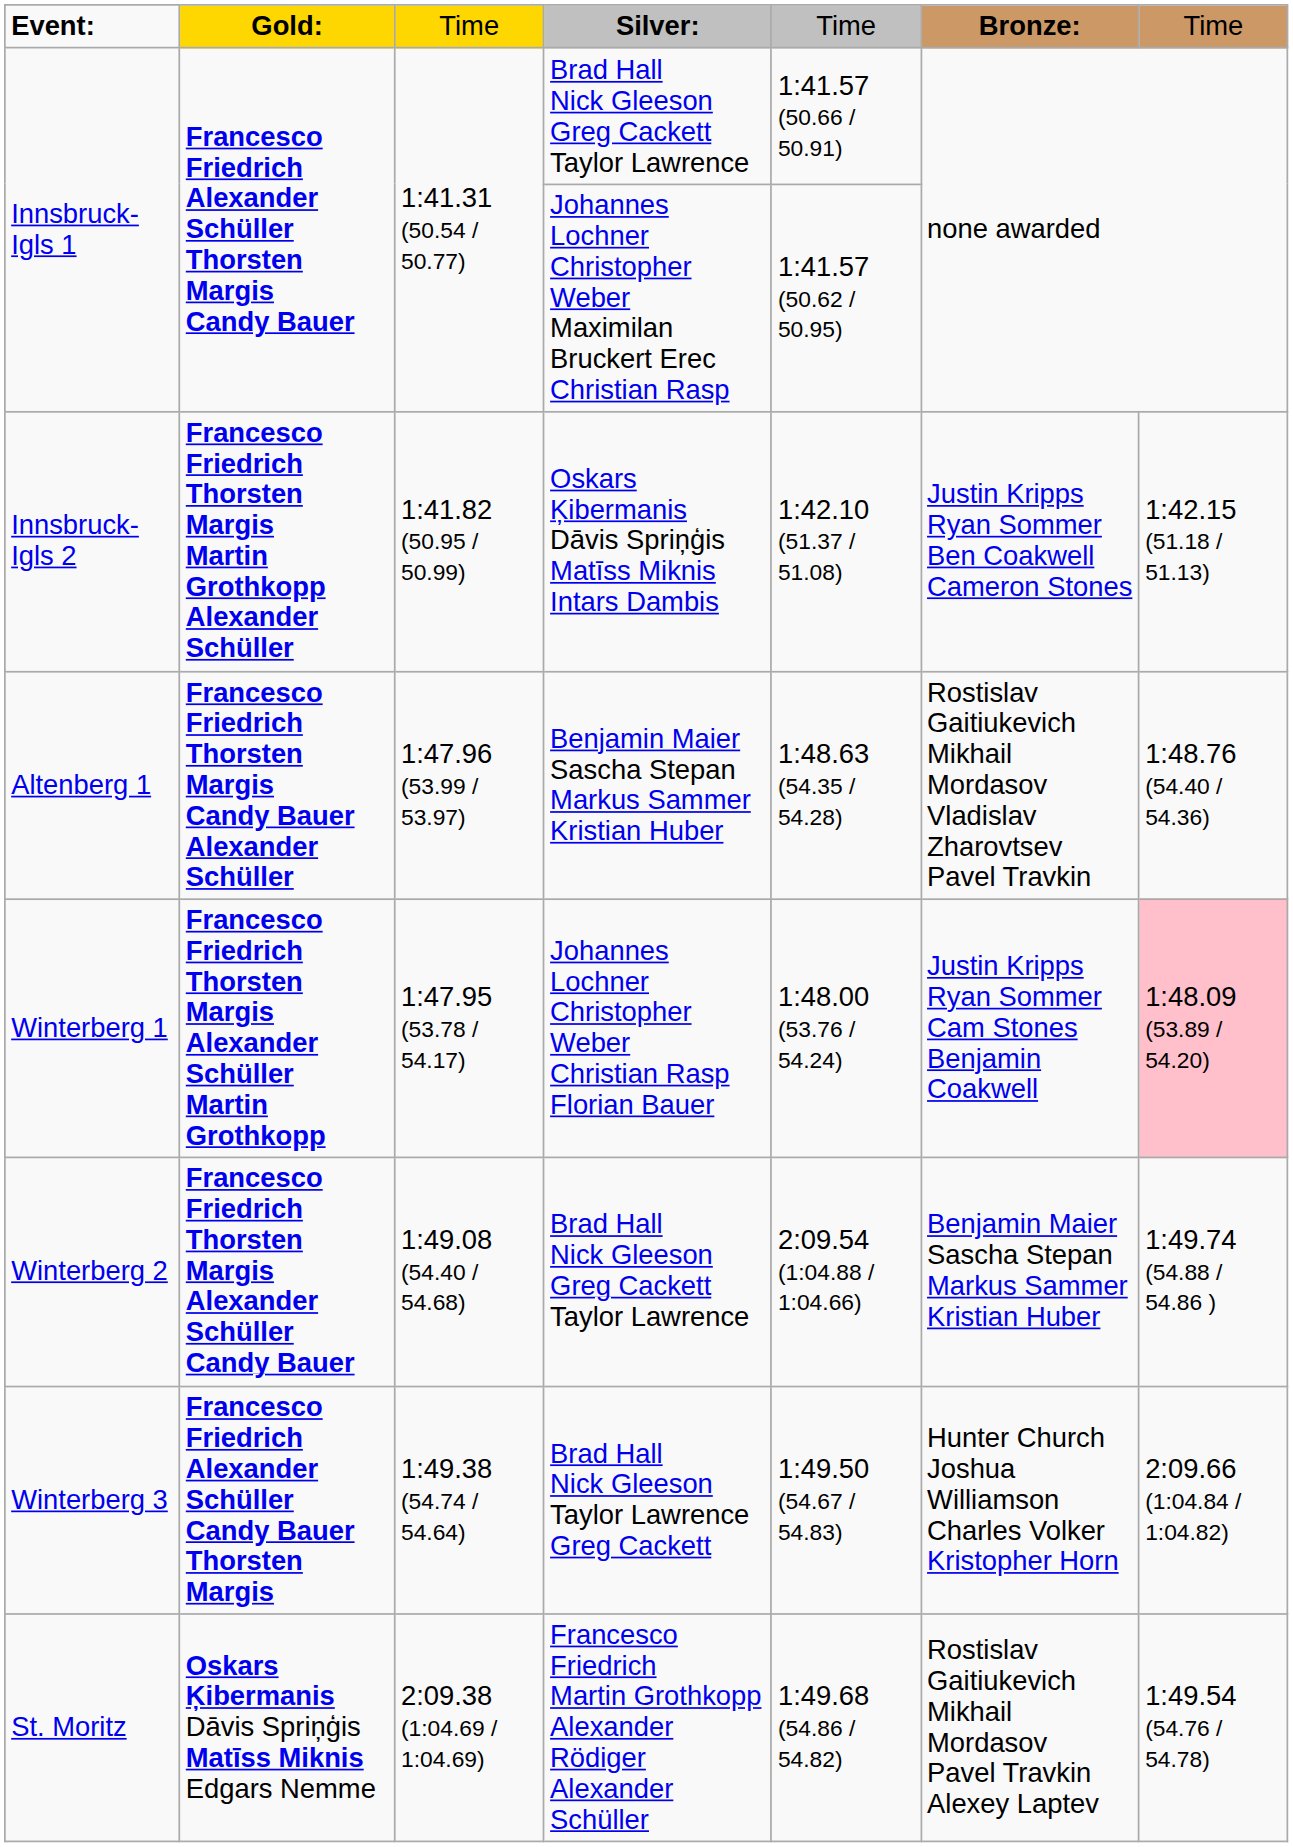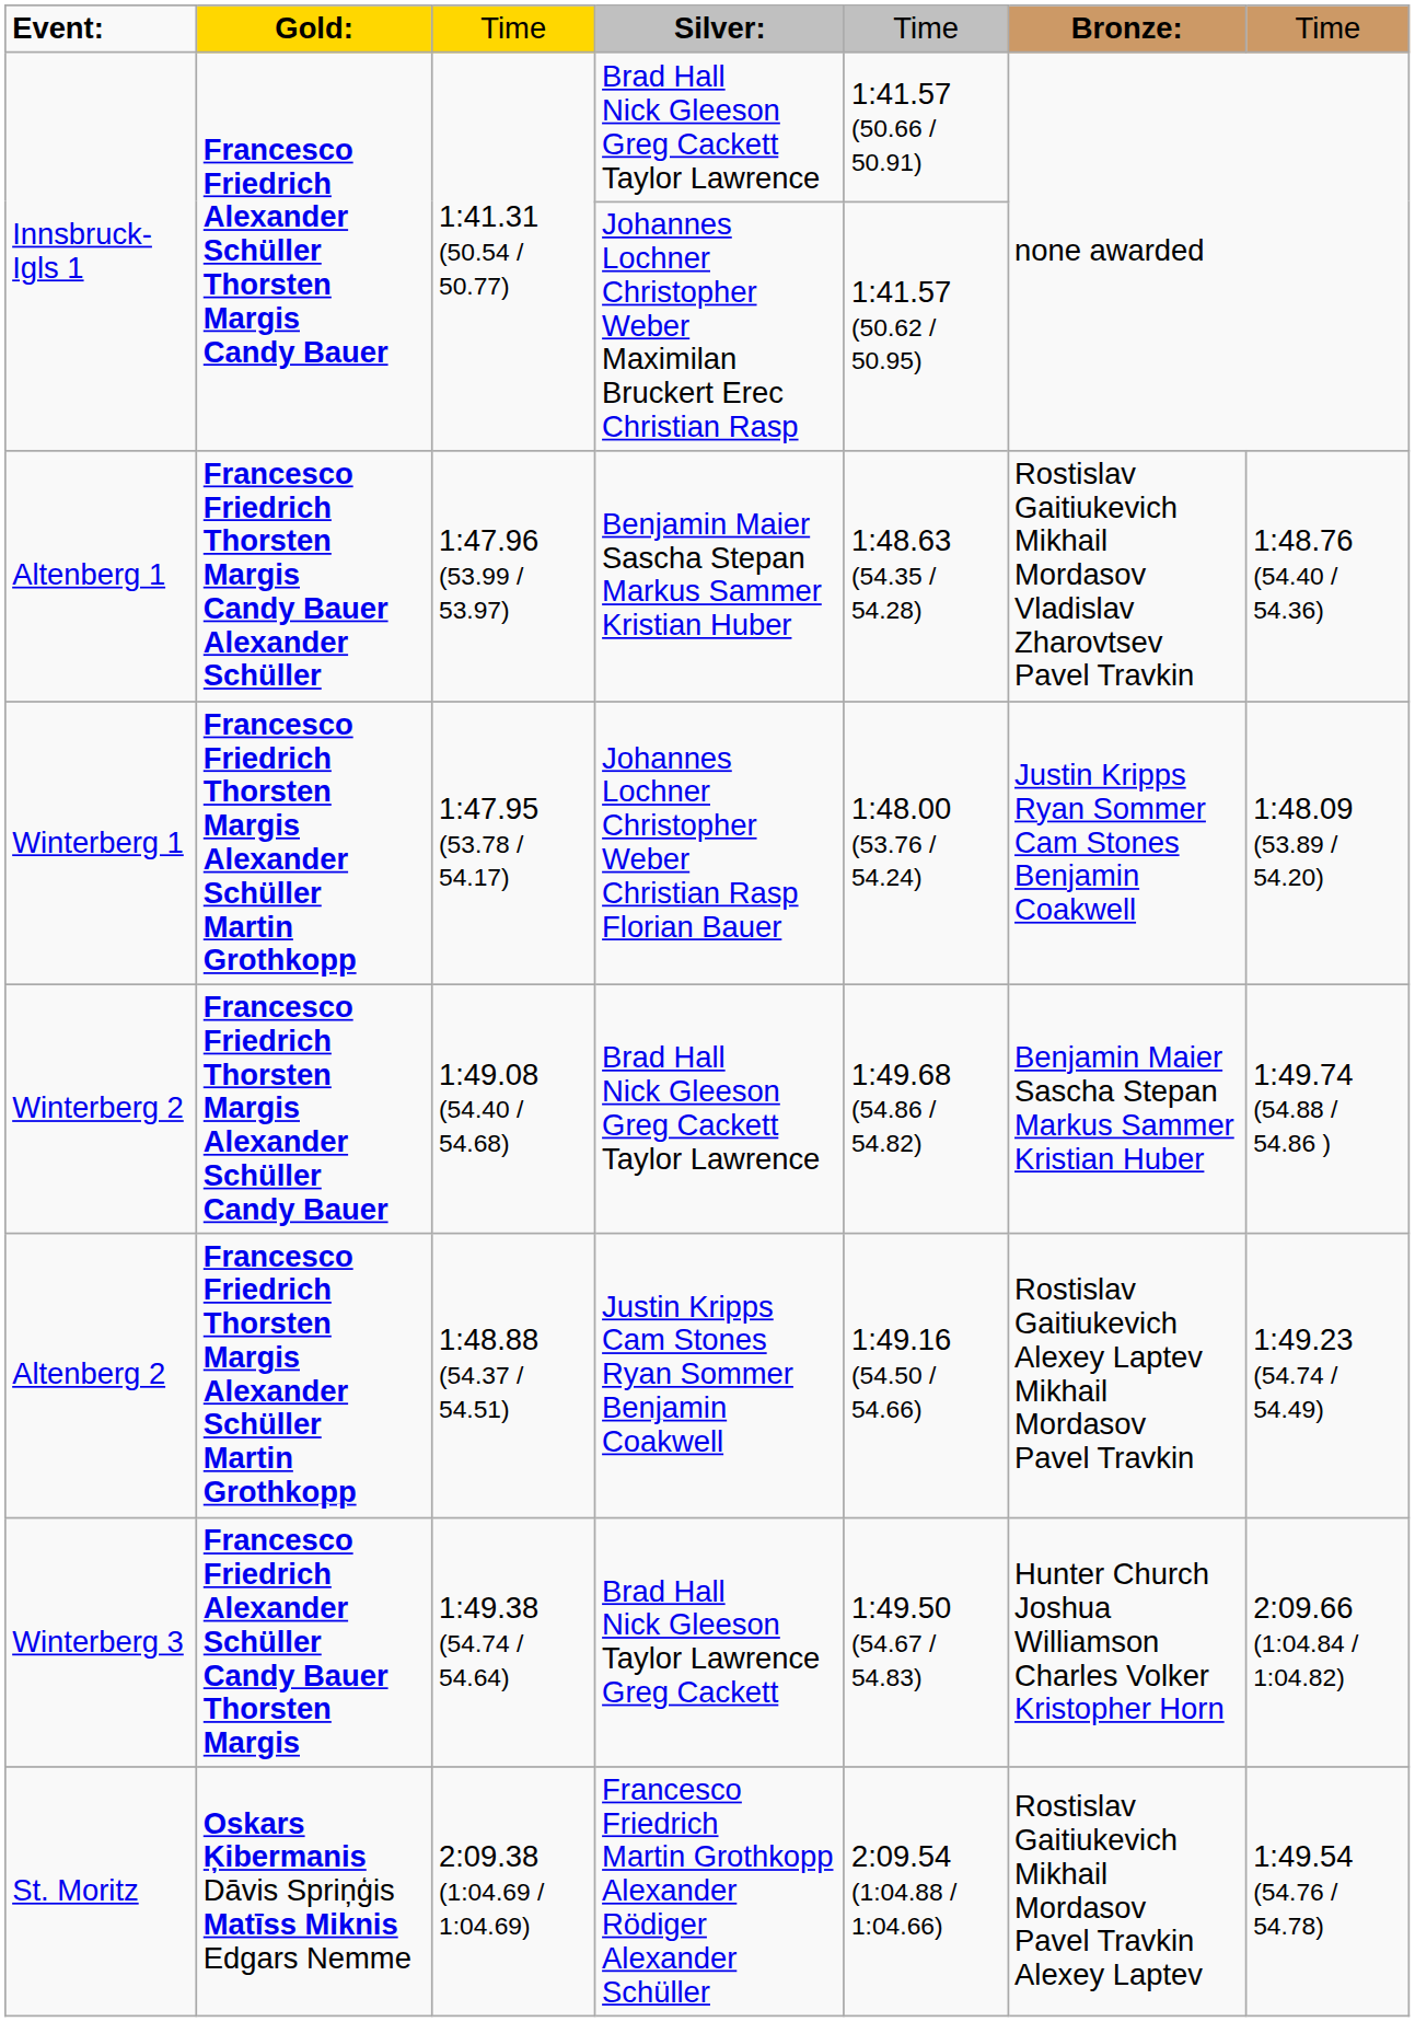 <table class="wikitable" style="width:85%;">
 <tr>
 <td><strong>Event:</strong></td>
 <td style="text-align:center; background:gold;"><strong>Gold:</strong></td>
 <td style="text-align:center; background:gold;">Time</td>
 <td style="text-align:center; background:silver;"><strong>Silver:</strong></td>
 <td style="text-align:center; background:silver;">Time</td>
 <td style="text-align:center; background:#c96;"><strong>Bronze:</strong></td>
 <td style="text-align:center; background:#c96;">Time</td>
 </tr>
 <tr>
 <td rowspan=2> <a href='#'>Innsbruck-Igls 1</a></td>
 <td rowspan=2><strong><a href='#'>Francesco Friedrich</a><br><a href='#'>Alexander Schüller</a><br><a href='#'>Thorsten Margis</a><br><a href='#'>Candy Bauer</a><br><small></small></strong></td>
 <td rowspan=2>1:41.31<br><small>(50.54 / 50.77)</small></td>
 <td><a href='#'>Brad Hall</a><br><a href='#'>Nick Gleeson</a><br><a href='#'>Greg Cackett</a><br>Taylor Lawrence<br><small></small></td>
 <td>1:41.57<br><small>(50.66 / 50.91)</small></td>
 <td rowspan=2 colspan="2">none awarded</td>
 </tr>
 <tr>
 <td><a href='#'>Johannes Lochner</a><br><a href='#'>Christopher Weber</a><br>Maximilan Bruckert Erec<br><a href='#'>Christian Rasp</a><br><small></small></td>
 <td>1:41.57<br><small>(50.62 / 50.95)</small></td>
 </tr>
 <tr>
-<td> <a href='#'>Innsbruck-Igls 2</a></td>
-<td><strong><a href='#'>Francesco Friedrich</a><br><a href='#'>Thorsten Margis</a><br><a href='#'>Martin Grothkopp</a><br><a href='#'>Alexander Schüller</a><br><small></small></strong></td>
-<td>1:41.82<br><small>(50.95 / 50.99)</small></td>
-<td><a href='#'>Oskars Ķibermanis</a><br>Dāvis Spriņģis<br><a href='#'>Matīss Miknis</a><br><a href='#'>Intars Dambis</a><br><small></small></td>
-<td>1:42.10<br><small>(51.37 / 51.08)</small></td>
-<td><a href='#'>Justin Kripps</a><br><a href='#'>Ryan Sommer</a><br><a href='#'>Ben Coakwell</a><br><a href='#'>Cameron Stones</a><br><small></small></td>
-<td>1:42.15<br><small>(51.18 / 51.13)</small></td>
-</tr>
-<tr>
 <td> <a href='#'>Altenberg 1</a></td>
 <td><strong><a href='#'>Francesco Friedrich</a><br><a href='#'>Thorsten Margis</a><br><a href='#'>Candy Bauer</a><br><a href='#'>Alexander Schüller</a><br><small></small></strong></td>
 <td>1:47.96<br><small>(53.99 / 53.97)</small></td>
 <td><a href='#'>Benjamin Maier</a><br>Sascha Stepan<br><a href='#'>Markus Sammer</a><br><a href='#'>Kristian Huber</a><br><small></small></td>
 <td>1:48.63<br><small>(54.35 / 54.28)</small></td>
 <td>Rostislav Gaitiukevich<br>Mikhail Mordasov<br>Vladislav Zharovtsev<br>Pavel Travkin<br><small></small></td>
 <td>1:48.76<br><small>(54.40 / 54.36)</small></td>
 </tr>
 <tr>
 <td> <a href='#'>Winterberg 1</a></td>
 <td><strong><a href='#'>Francesco Friedrich</a><br><a href='#'>Thorsten Margis</a><br><a href='#'>Alexander Schüller</a><br><a href='#'>Martin Grothkopp</a><br><small></small></strong></td>
 <td>1:47.95<br><small>(53.78 / 54.17)</small></td>
 <td><a href='#'>Johannes Lochner</a><br><a href='#'>Christopher Weber</a><br><a href='#'>Christian Rasp</a><br><a href='#'>Florian Bauer</a><br><small></small></td>
 <td>1:48.00<br><small>(53.76 / 54.24)</small></td>
 <td><a href='#'>Justin Kripps</a><br><a href='#'>Ryan Sommer</a><br><a href='#'>Cam Stones</a><br><a href='#'>Benjamin Coakwell</a><br><small></small></td>
-<td style="background: pink;">1:48.09<br><small>(53.89 / 54.20)</small></td>
+<td>1:48.09<br><small>(53.89 / 54.20)</small></td>
 </tr>
 <tr>
 <td> <a href='#'>Winterberg 2</a></td>
 <td><strong><a href='#'>Francesco Friedrich</a><br><a href='#'>Thorsten Margis</a><br><a href='#'>Alexander Schüller</a><br><a href='#'>Candy Bauer</a><br><small></small></strong></td>
 <td>1:49.08<br><small>(54.40 / 54.68)</small></td>
 <td><a href='#'>Brad Hall</a><br><a href='#'>Nick Gleeson</a><br><a href='#'>Greg Cackett</a><br>Taylor Lawrence<br><small></small></td>
-<td>2:09.54<br><small>(1:04.88 / 1:04.66)</small></td>
+<td>1:49.68<br><small>(54.86 / 54.82)</small></td>
 <td><a href='#'>Benjamin Maier</a><br>Sascha Stepan<br><a href='#'>Markus Sammer</a><br><a href='#'>Kristian Huber</a><br><small></small></td>
 <td>1:49.74<br><small>(54.88 / 54.86 )</small></td>
+</tr>
+<tr>
+<td> <a href='#'>Altenberg 2</a></td>
+<td><strong><a href='#'>Francesco Friedrich</a><br><a href='#'>Thorsten Margis</a><br><a href='#'>Alexander Schüller</a><br><a href='#'>Martin Grothkopp</a><br><small></small></strong></td>
+<td>1:48.88<br><small>(54.37 / 54.51)</small></td>
+<td><a href='#'>Justin Kripps</a><br><a href='#'>Cam Stones</a><br><a href='#'>Ryan Sommer</a><br><a href='#'>Benjamin Coakwell</a><br><small></small></td>
+<td>1:49.16<br><small>(54.50 / 54.66)</small></td>
+<td>Rostislav Gaitiukevich<br>Alexey Laptev<br>Mikhail Mordasov<br>Pavel Travkin<br><small></small></td>
+<td>1:49.23<br><small>(54.74 / 54.49)</small></td>
 </tr>
 <tr>
 <td> <a href='#'>Winterberg 3</a></td>
 <td><strong><a href='#'>Francesco Friedrich</a><br><a href='#'>Alexander Schüller</a><br><a href='#'>Candy Bauer</a><br><a href='#'>Thorsten Margis</a><br><small></small></strong></td>
 <td>1:49.38<br><small>(54.74 / 54.64)</small></td>
 <td><a href='#'>Brad Hall</a><br><a href='#'>Nick Gleeson</a><br>Taylor Lawrence<br><a href='#'>Greg Cackett</a><br><small></small></td>
 <td>1:49.50<br><small>(54.67 / 54.83)</small></td>
 <td>Hunter Church<br>Joshua Williamson<br>Charles Volker<br><a href='#'>Kristopher Horn</a><br><small></small></td>
 <td>2:09.66<br><small>(1:04.84 / 1:04.82)</small></td>
 </tr>
 <tr>
 <td> <a href='#'>St. Moritz</a></td>
 <td><strong><a href='#'>Oskars Ķibermanis</a><br></strong>Dāvis Spriņģis<strong><br><a href='#'>Matīss Miknis</a><br></strong>Edgars Nemme<strong><br><small></small></strong></td>
 <td>2:09.38<br><small>(1:04.69 / 1:04.69)</small></td>
 <td><a href='#'>Francesco Friedrich</a><br><a href='#'>Martin Grothkopp</a><br><a href='#'>Alexander Rödiger</a><br><a href='#'>Alexander Schüller</a><br><small></small></td>
-<td>1:49.68<br><small>(54.86 / 54.82)</small></td>
+<td>2:09.54<br><small>(1:04.88 / 1:04.66)</small></td>
 <td>Rostislav Gaitiukevich<br>Mikhail Mordasov<br>Pavel Travkin<br>Alexey Laptev<br><small></small></td>
 <td>1:49.54<br><small>(54.76 / 54.78)</small></td>
 </tr>
 </table>
